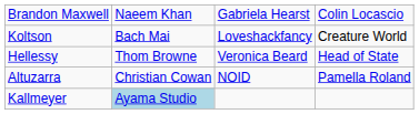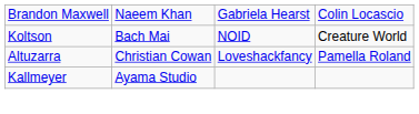 <table class="wikitable">
 <tr>
 <td><a href='#'>Brandon Maxwell</a></td>
 <td><a href='#'>Naeem Khan</a></td>
 <td><a href='#'>Gabriela Hearst</a></td>
 <td><a href='#'>Colin Locascio</a></td>
 </tr>
 <tr>
 <td><a href='#'>Koltson</a></td>
 <td><a href='#'>Bach Mai</a></td>
-<td><a href='#'>Loveshackfancy</a></td>
+<td><a href='#'>NOID</a></td>
 <td>Creature World</td>
-</tr>
-<tr>
-<td><a href='#'>Hellessy</a></td>
-<td><a href='#'>Thom Browne</a></td>
-<td><a href='#'>Veronica Beard</a></td>
-<td><a href='#'>Head of State</a></td>
 </tr>
 <tr>
 <td><a href='#'>Altuzarra</a></td>
 <td><a href='#'>Christian Cowan</a></td>
-<td><a href='#'>NOID</a></td>
+<td><a href='#'>Loveshackfancy</a></td>
 <td><a href='#'>Pamella Roland</a></td>
 </tr>
 <tr>
 <td><a href='#'>Kallmeyer</a></td>
-<td style="background: lightblue;"><a href='#'>Ayama Studio</a></td>
+<td><a href='#'>Ayama Studio</a></td>
 <td></td>
 <td></td>
 </tr>
 </table>
